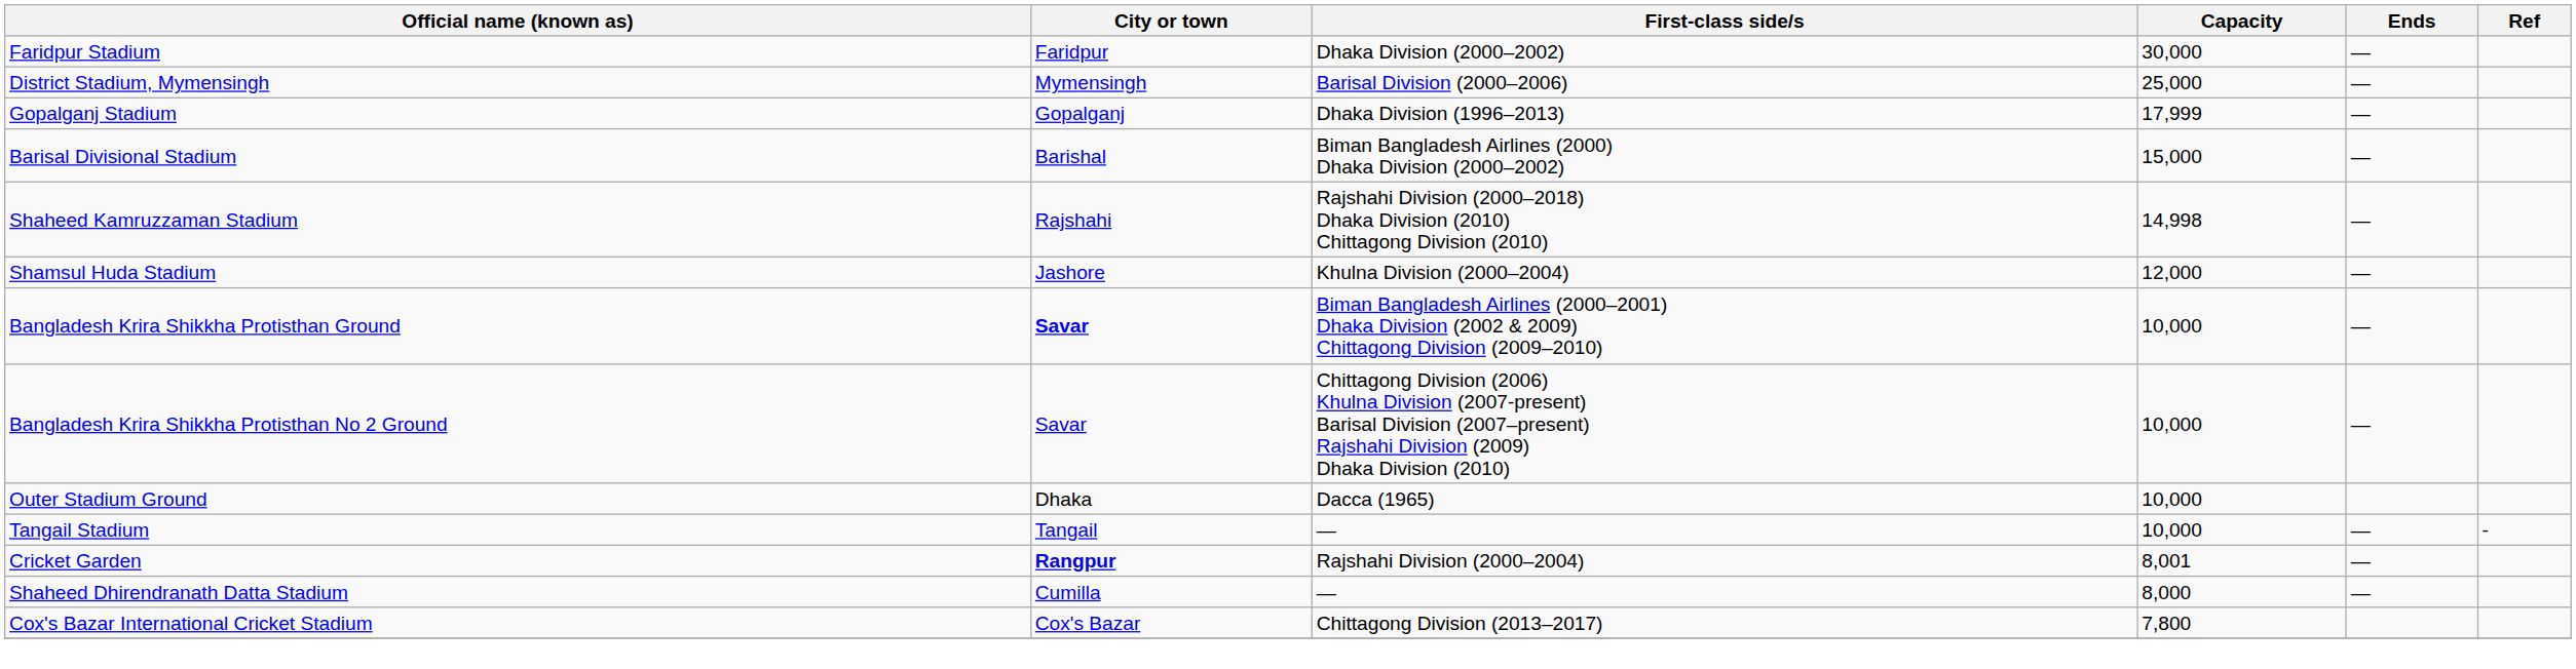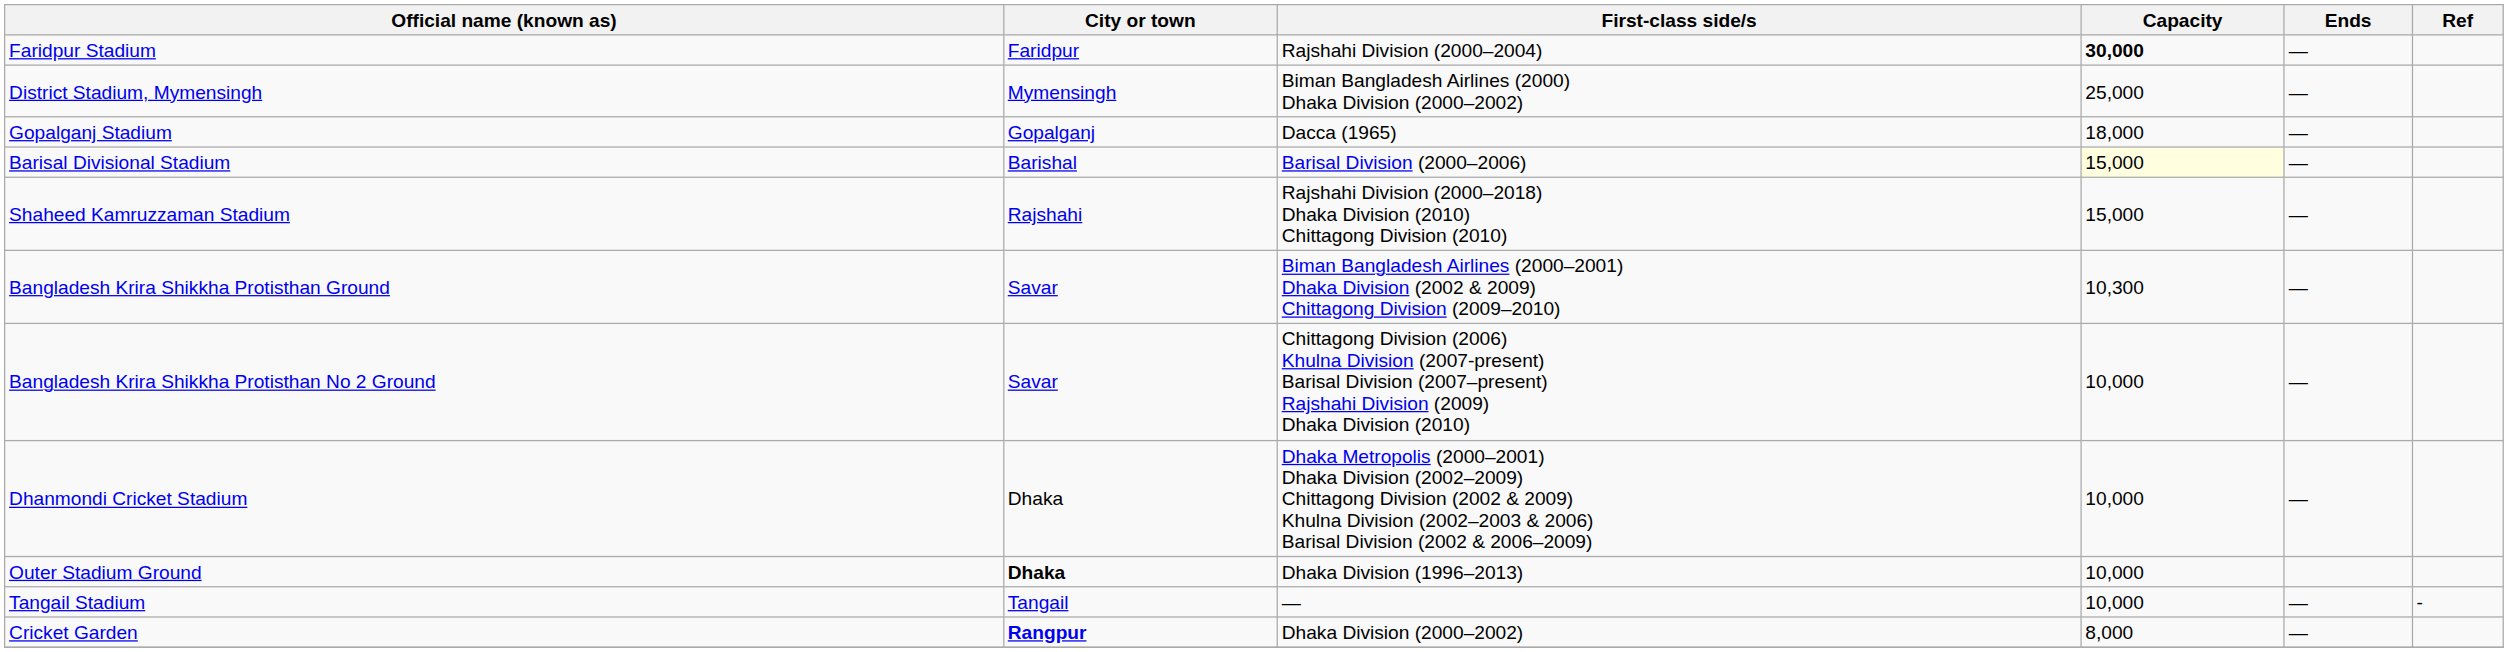 <table class="wikitable sortable" style="font-size:95%;" width="100%">
 <tr>
 <th>Official name (known as)</th>
 <th>City or town</th>
 <th>First-class side/s</th>
 <th>Capacity</th>
 <th>Ends</th>
 <th>Ref</th>
 </tr>
 <tr>
 <td><a href='#'>Faridpur Stadium</a></td>
 <td><a href='#'>Faridpur</a></td>
-<td>Dhaka Division (2000–2002)</td>
-<td>30,000</td>
+<td>Rajshahi Division (2000–2004)</td>
+<td><strong>30,000</strong></td>
 <td>—</td>
 <td></td>
 </tr>
 <tr>
 <td><a href='#'>District Stadium, Mymensingh</a></td>
 <td><a href='#'>Mymensingh</a></td>
-<td><a href='#'>Barisal Division</a> (2000–2006)</td>
+<td>Biman Bangladesh Airlines (2000)<br>Dhaka Division (2000–2002)</td>
 <td>25,000</td>
 <td>—</td>
 <td></td>
 </tr>
 <tr>
 <td><a href='#'>Gopalganj Stadium</a></td>
 <td><a href='#'>Gopalganj</a></td>
-<td>Dhaka  Division (1996–2013)</td>
-<td>17,999</td>
+<td>Dacca (1965)</td>
+<td>18,000</td>
 <td>—</td>
 <td></td>
 </tr>
 <tr>
 <td><a href='#'>Barisal Divisional Stadium</a></td>
 <td><a href='#'>Barishal</a></td>
-<td>Biman Bangladesh Airlines (2000)<br>Dhaka Division (2000–2002)</td>
-<td>15,000</td>
+<td><a href='#'>Barisal Division</a> (2000–2006)</td>
+<td style="background: lightyellow;">15,000</td>
 <td>—</td>
 <td></td>
 </tr>
 <tr>
 <td><a href='#'>Shaheed Kamruzzaman Stadium</a></td>
 <td><a href='#'>Rajshahi</a></td>
 <td>Rajshahi Division (2000–2018)<br>Dhaka Division (2010)<br>Chittagong Division (2010)</td>
-<td>14,998</td>
-<td>—</td>
-<td></td>
-</tr>
-<tr>
-<td><a href='#'>Shamsul Huda Stadium</a></td>
-<td><a href='#'>Jashore</a></td>
-<td>Khulna Division (2000–2004)</td>
-<td>12,000</td>
+<td>15,000</td>
 <td>—</td>
 <td></td>
 </tr>
 <tr>
 <td><a href='#'>Bangladesh Krira Shikkha Protisthan Ground</a></td>
-<td><strong><a href='#'>Savar</a></strong></td>
+<td><a href='#'>Savar</a></td>
 <td><a href='#'>Biman Bangladesh Airlines</a> (2000–2001)<br><a href='#'>Dhaka Division</a> (2002 & 2009)<br><a href='#'>Chittagong Division</a> (2009–2010)</td>
-<td>10,000</td>
+<td>10,300</td>
 <td>—</td>
 <td></td>
 </tr>
 <tr>
 <td><a href='#'>Bangladesh Krira Shikkha Protisthan No 2 Ground</a></td>
 <td><a href='#'>Savar</a></td>
 <td>Chittagong Division (2006)<br><a href='#'>Khulna Division</a> (2007-present)<br>Barisal Division (2007–present)<br><a href='#'>Rajshahi Division</a> (2009)<br>Dhaka Division (2010)</td>
 <td>10,000</td>
 <td>—</td>
 <td></td>
 </tr>
 <tr>
+<td><a href='#'>Dhanmondi Cricket Stadium</a></td>
+<td>Dhaka</td>
+<td><a href='#'>Dhaka Metropolis</a> (2000–2001)<br>Dhaka Division (2002–2009)<br>Chittagong Division (2002 & 2009)<br>Khulna Division (2002–2003 & 2006)<br>Barisal Division (2002 & 2006–2009)</td>
+<td>10,000</td>
+<td>—</td>
+<td></td>
+</tr>
+<tr>
 <td><a href='#'>Outer Stadium Ground</a></td>
-<td>Dhaka</td>
-<td>Dacca (1965)</td>
+<td><strong>Dhaka</strong></td>
+<td>Dhaka  Division (1996–2013)</td>
 <td>10,000</td>
 <td></td>
 <td></td>
 </tr>
 <tr>
 <td><a href='#'>Tangail Stadium</a></td>
 <td><a href='#'>Tangail</a></td>
 <td>—</td>
 <td>10,000</td>
 <td>—</td>
 <td>-</td>
 </tr>
 <tr>
 <td><a href='#'>Cricket Garden</a></td>
 <td><strong><a href='#'>Rangpur</a></strong></td>
-<td>Rajshahi Division (2000–2004)</td>
-<td>8,001</td>
-<td>—</td>
-<td></td>
-</tr>
-<tr>
-<td><a href='#'>Shaheed Dhirendranath Datta Stadium</a></td>
-<td><a href='#'>Cumilla</a></td>
-<td>—</td>
+<td>Dhaka Division (2000–2002)</td>
 <td>8,000</td>
 <td>—</td>
 <td></td>
 </tr>
 <tr>
-<td><a href='#'>Cox's Bazar International Cricket Stadium</a></td>
-<td><a href='#'>Cox's Bazar</a></td>
-<td>Chittagong Division (2013–2017)</td>
-<td>7,800</td>
-<td></td>
-<td></td>
-</tr>
-<tr>
 </tr>
 </table>
